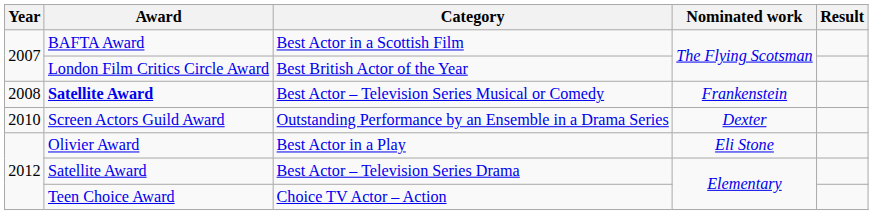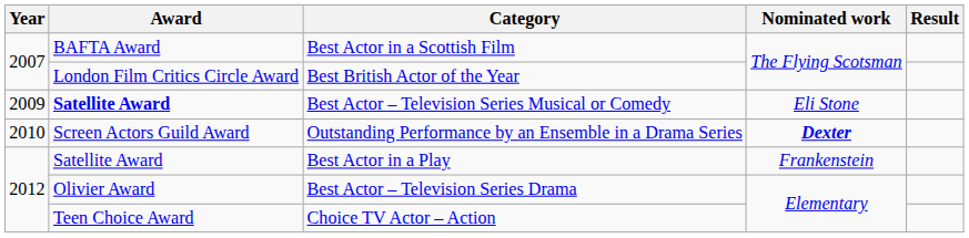 <table class="wikitable">
 <tr>
 <th>Year</th>
 <th>Award</th>
 <th>Category</th>
 <th>Nominated work</th>
 <th>Result</th>
 </tr>
 <tr>
 <td rowspan=2>2007</td>
 <td><a href='#'>BAFTA Award</a></td>
 <td><a href='#'>Best Actor in a Scottish Film</a></td>
 <td rowspan=2 style="text-align: center"><em><a href='#'>The Flying Scotsman</a></em></td>
 <td></td>
 </tr>
 <tr>
 <td><a href='#'>London Film Critics Circle Award</a></td>
 <td><a href='#'>Best British Actor of the Year</a></td>
 <td></td>
 </tr>
 <tr>
-<td>2008</td>
+<td>2009</td>
 <td><strong><a href='#'>Satellite Award</a></strong></td>
 <td><a href='#'>Best Actor – Television Series Musical or Comedy</a></td>
-<td style="text-align: center"><em><a href='#'>Frankenstein</a></em></td>
+<td style="text-align: center"><em><a href='#'>Eli Stone</a></em></td>
 <td></td>
 </tr>
 <tr>
 <td>2010</td>
 <td><a href='#'>Screen Actors Guild Award</a></td>
 <td><a href='#'>Outstanding Performance by an Ensemble in a Drama Series</a></td>
-<td style="text-align: center"><em><a href='#'>Dexter</a></em></td>
+<td style="text-align: center"><strong><em><a href='#'>Dexter</a></em></strong></td>
 <td></td>
 </tr>
 <tr>
 <td rowspan=3>2012</td>
-<td><a href='#'>Olivier Award</a></td>
+<td><a href='#'>Satellite Award</a></td>
 <td><a href='#'>Best Actor in a Play</a></td>
-<td style="text-align: center"><em><a href='#'>Eli Stone</a></em></td>
+<td style="text-align: center"><em><a href='#'>Frankenstein</a></em></td>
 <td></td>
 </tr>
 <tr>
-<td><a href='#'>Satellite Award</a></td>
+<td><a href='#'>Olivier Award</a></td>
 <td><a href='#'>Best Actor – Television Series Drama</a></td>
 <td rowspan=2 style="text-align: center"><em><a href='#'>Elementary</a></em></td>
 <td></td>
 </tr>
 <tr>
 <td><a href='#'>Teen Choice Award</a></td>
 <td><a href='#'>Choice TV Actor – Action</a></td>
 <td></td>
 </tr>
 </table>
